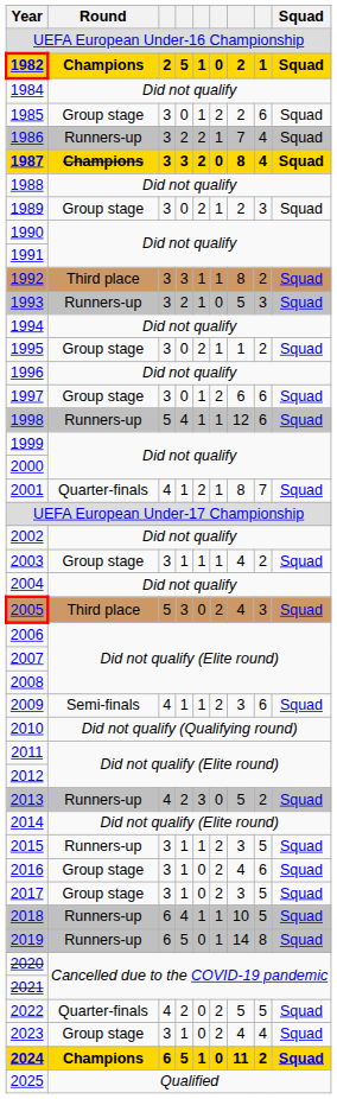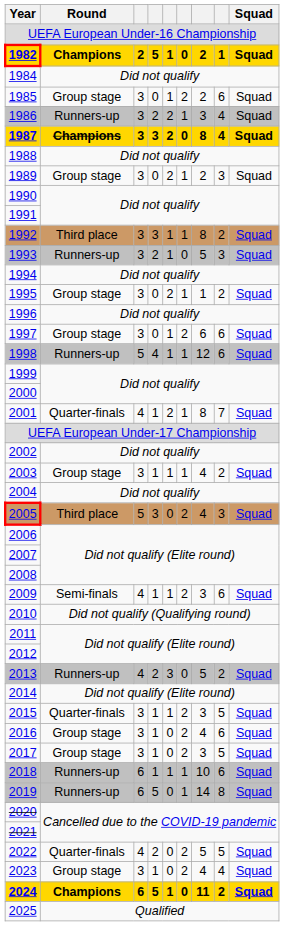 <table class="wikitable" style="text-align: center;">
 <tr>
 <th>Year</th>
 <th>Round</th>
 <th></th>
 <th></th>
 <th></th>
 <th></th>
 <th></th>
 <th></th>
 <th>Squad</th>
 </tr>
 <tr>
 <td colspan=9 style="background:#dcdcdc; text-align:center;"><a href='#'>UEFA European Under-16 Championship</a></td>
 </tr>
 <tr style="background:gold;">
 <td style="border: 3px solid red"> <a href='#'><strong>1982</strong></a></td>
 <td><strong>Champions</strong></td>
 <td><strong>2</strong></td>
 <td><strong>5</strong></td>
 <td><strong>1</strong></td>
 <td><strong>0</strong></td>
 <td><strong>2</strong></td>
 <td><strong>1</strong></td>
 <td><strong>Squad</strong></td>
 </tr>
 <tr>
 <td> <a href='#'>1984</a></td>
 <td colspan="8"><em>Did not qualify</em></td>
 </tr>
 <tr>
 <td> <a href='#'>1985</a></td>
 <td>Group stage</td>
 <td>3</td>
 <td>0</td>
 <td>1</td>
 <td>2</td>
 <td>2</td>
 <td>6</td>
 <td>Squad</td>
 </tr>
 <tr style="background:silver;">
 <td> <a href='#'>1986</a></td>
 <td>Runners-up</td>
 <td>3</td>
 <td>2</td>
 <td>2</td>
 <td>1</td>
-<td>7</td>
+<td>3</td>
 <td>4</td>
 <td>Squad</td>
 </tr>
 <tr style="background:gold;">
 <td> <a href='#'><strong>1987</strong></a></td>
 <td><del><strong>Champions</strong></del></td>
 <td><strong>3</strong></td>
 <td><strong>3</strong></td>
 <td><strong>2</strong></td>
 <td><strong>0</strong></td>
 <td><strong>8</strong></td>
 <td><strong>4</strong></td>
 <td><strong>Squad</strong></td>
 </tr>
 <tr>
 <td> <a href='#'>1988</a></td>
 <td colspan="8"><em>Did not qualify</em></td>
 </tr>
 <tr>
 <td> <a href='#'>1989</a></td>
 <td>Group stage</td>
 <td>3</td>
 <td>0</td>
 <td>2</td>
 <td>1</td>
 <td>2</td>
 <td>3</td>
 <td>Squad</td>
 </tr>
 <tr>
 <td> <a href='#'>1990</a></td>
 <td rowspan="2" colspan="8"><em>Did not qualify</em></td>
 </tr>
 <tr>
 <td> <a href='#'>1991</a></td>
 </tr>
 <tr style="background:#c96;">
 <td> <a href='#'>1992</a></td>
 <td>Third place</td>
 <td>3</td>
 <td>3</td>
 <td>1</td>
 <td>1</td>
 <td>8</td>
 <td>2</td>
 <td><a href='#'>Squad</a></td>
 </tr>
 <tr style="background:silver;">
 <td> <a href='#'>1993</a></td>
 <td>Runners-up</td>
 <td>3</td>
 <td>2</td>
 <td>1</td>
 <td>0</td>
 <td>5</td>
 <td>3</td>
 <td><a href='#'>Squad</a></td>
 </tr>
 <tr>
 <td> <a href='#'>1994</a></td>
 <td colspan="8"><em>Did not qualify</em></td>
 </tr>
 <tr>
 <td> <a href='#'>1995</a></td>
 <td>Group stage</td>
 <td>3</td>
 <td>0</td>
 <td>2</td>
 <td>1</td>
 <td>1</td>
 <td>2</td>
 <td><a href='#'>Squad</a></td>
 </tr>
 <tr>
 <td> <a href='#'>1996</a></td>
 <td colspan="8"><em>Did not qualify</em></td>
 </tr>
 <tr>
 <td> <a href='#'>1997</a></td>
 <td>Group stage</td>
 <td>3</td>
 <td>0</td>
 <td>1</td>
 <td>2</td>
 <td>6</td>
 <td>6</td>
 <td><a href='#'>Squad</a></td>
 </tr>
 <tr style="background:silver;">
 <td> <a href='#'>1998</a></td>
 <td>Runners-up</td>
 <td>5</td>
 <td>4</td>
 <td>1</td>
 <td>1</td>
 <td>12</td>
 <td>6</td>
 <td><a href='#'>Squad</a></td>
 </tr>
 <tr>
 <td> <a href='#'>1999</a></td>
 <td rowspan="2" colspan="8"><em>Did not qualify</em></td>
 </tr>
 <tr>
 <td> <a href='#'>2000</a></td>
 </tr>
 <tr>
 <td> <a href='#'>2001</a></td>
 <td>Quarter-finals</td>
 <td>4</td>
 <td>1</td>
 <td>2</td>
 <td>1</td>
 <td>8</td>
 <td>7</td>
 <td><a href='#'>Squad</a></td>
 </tr>
 <tr>
 <td colspan=9 style="background:#dcdcdc; text-align:center;"><a href='#'>UEFA European Under-17 Championship</a></td>
 </tr>
 <tr>
 <td> <a href='#'>2002</a></td>
 <td colspan="8"><em>Did not qualify</em></td>
 </tr>
 <tr>
 <td> <a href='#'>2003</a></td>
 <td>Group stage</td>
 <td>3</td>
 <td>1</td>
 <td>1</td>
 <td>1</td>
 <td>4</td>
 <td>2</td>
 <td><a href='#'>Squad</a></td>
 </tr>
 <tr>
 <td> <a href='#'>2004</a></td>
 <td colspan="8"><em>Did not qualify</em></td>
 </tr>
 <tr style="background:#c96;">
 <td style="border: 3px solid red"> <a href='#'>2005</a></td>
 <td>Third place</td>
 <td>5</td>
 <td>3</td>
 <td>0</td>
 <td>2</td>
 <td>4</td>
 <td>3</td>
 <td><a href='#'>Squad</a></td>
 </tr>
 <tr>
 <td> <a href='#'>2006</a></td>
 <td rowspan="3" colspan="8"><em>Did not qualify (Elite round)</em></td>
 </tr>
 <tr>
 <td> <a href='#'>2007</a></td>
 </tr>
 <tr>
 <td> <a href='#'>2008</a></td>
 </tr>
 <tr>
 <td> <a href='#'>2009</a></td>
 <td>Semi-finals</td>
 <td>4</td>
 <td>1</td>
 <td>1</td>
 <td>2</td>
 <td>3</td>
 <td>6</td>
 <td><a href='#'>Squad</a></td>
 </tr>
 <tr>
 <td> <a href='#'>2010</a></td>
 <td colspan="8"><em>Did not qualify (Qualifying round)</em></td>
 </tr>
 <tr>
 <td> <a href='#'>2011</a></td>
 <td rowspan="2" colspan="8"><em>Did not qualify (Elite round)</em></td>
 </tr>
 <tr>
 <td> <a href='#'>2012</a></td>
 </tr>
 <tr style="background:silver;">
 <td> <a href='#'>2013</a></td>
 <td>Runners-up</td>
 <td>4</td>
 <td>2</td>
 <td>3</td>
 <td>0</td>
 <td>5</td>
 <td>2</td>
 <td><a href='#'>Squad</a></td>
 </tr>
 <tr>
 <td> <a href='#'>2014</a></td>
 <td colspan="8"><em>Did not qualify (Elite round)</em></td>
 </tr>
 <tr>
 <td> <a href='#'>2015</a></td>
-<td>Runners-up</td>
+<td>Quarter-finals</td>
 <td>3</td>
 <td>1</td>
 <td>1</td>
 <td>2</td>
 <td>3</td>
 <td>5</td>
 <td><a href='#'>Squad</a></td>
 </tr>
 <tr>
 <td> <a href='#'>2016</a></td>
 <td>Group stage</td>
 <td>3</td>
 <td>1</td>
 <td>0</td>
 <td>2</td>
 <td>4</td>
 <td>6</td>
 <td><a href='#'>Squad</a></td>
 </tr>
 <tr>
 <td> <a href='#'>2017</a></td>
 <td>Group stage</td>
 <td>3</td>
 <td>1</td>
 <td>0</td>
 <td>2</td>
 <td>3</td>
 <td>5</td>
 <td><a href='#'>Squad</a></td>
 </tr>
 <tr style="background:silver;">
 <td> <a href='#'>2018</a></td>
 <td>Runners-up</td>
 <td>6</td>
-<td>4</td>
+<td>1</td>
 <td>1</td>
 <td>1</td>
 <td>10</td>
-<td>5</td>
+<td>6</td>
 <td><a href='#'>Squad</a></td>
 </tr>
 <tr style="background:silver;">
 <td> <a href='#'>2019</a></td>
 <td>Runners-up</td>
 <td>6</td>
 <td>5</td>
 <td>0</td>
 <td>1</td>
 <td>14</td>
 <td>8</td>
 <td><a href='#'>Squad</a></td>
 </tr>
 <tr>
 <td> <del><a href='#'>2020</a></del></td>
 <td rowspan="2" colspan="8"><em>Cancelled due to the <a href='#'>COVID-19 pandemic</a></em></td>
 </tr>
 <tr>
 <td> <del><a href='#'>2021</a></del></td>
 </tr>
 <tr>
 <td> <a href='#'>2022</a></td>
 <td>Quarter-finals</td>
 <td>4</td>
 <td>2</td>
 <td>0</td>
 <td>2</td>
 <td>5</td>
 <td>5</td>
 <td><a href='#'>Squad</a></td>
 </tr>
 <tr>
 <td> <a href='#'>2023</a></td>
 <td>Group stage</td>
 <td>3</td>
 <td>1</td>
 <td>0</td>
 <td>2</td>
 <td>4</td>
 <td>4</td>
 <td><a href='#'>Squad</a></td>
 </tr>
 <tr style="background:gold;">
 <td><strong> <a href='#'>2024</a></strong></td>
 <td><strong>Champions</strong></td>
 <td><strong>6</strong></td>
 <td><strong>5</strong></td>
 <td><strong>1</strong></td>
 <td><strong>0</strong></td>
 <td><strong>11</strong></td>
 <td><strong>2</strong></td>
 <td><strong><a href='#'>Squad</a></strong></td>
 </tr>
 <tr>
 <td> <a href='#'>2025</a></td>
 <td colspan="8"><em>Qualified</em></td>
 </tr>
 </table>
